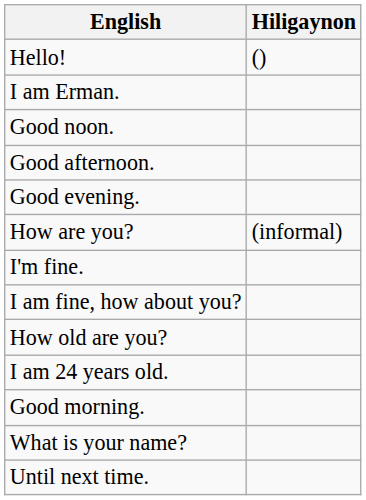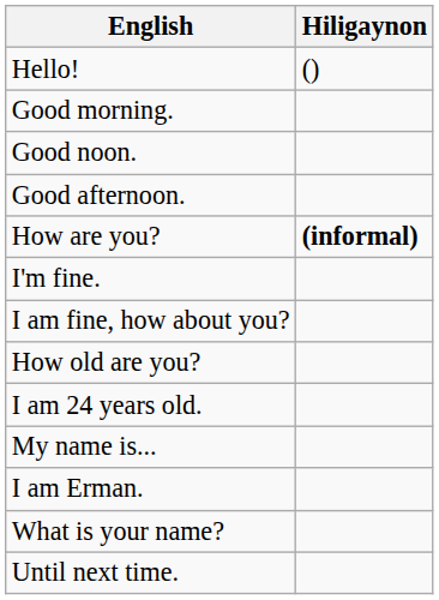 <table class="wikitable">
 <tr>
 <th>English</th>
 <th>Hiligaynon</th>
 </tr>
 <tr>
 <td>Hello!</td>
 <td> ()</td>
 </tr>
 <tr>
-<td>I am Erman.</td>
+<td>Good morning.</td>
 <td></td>
 </tr>
 <tr>
 <td>Good noon.</td>
 <td></td>
 </tr>
 <tr>
 <td>Good afternoon.</td>
 <td></td>
 </tr>
 <tr>
-<td>Good evening.</td>
-<td></td>
-</tr>
-<tr>
 <td>How are you?</td>
-<td> (informal)</td>
+<td><strong> (informal)</strong></td>
 </tr>
 <tr>
 <td>I'm fine.</td>
 <td></td>
 </tr>
 <tr>
 <td>I am fine, how about you?</td>
 <td></td>
 </tr>
 <tr>
 <td>How old are you?</td>
 <td></td>
 </tr>
 <tr>
 <td>I am 24 years old.</td>
 <td></td>
 </tr>
 <tr>
-<td>Good morning.</td>
+<td>My name is...</td>
+<td></td>
+</tr>
+<tr>
+<td>I am Erman.</td>
 <td></td>
 </tr>
 <tr>
 <td>What is your name?</td>
 <td></td>
 </tr>
 <tr>
 <td>Until next time.</td>
 <td></td>
 </tr>
 </table>
